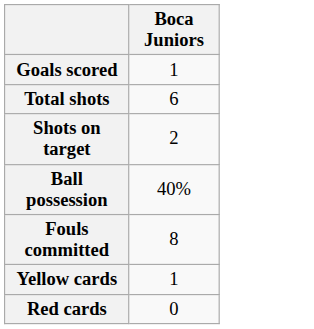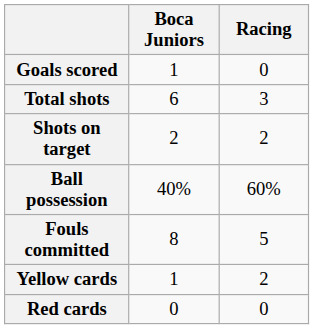 <table class="wikitable plainrowheaders" style="text-align:center">
 <tr>
 <th scope="col" style="width:100px"></th>
 <th scope="col" style="width:70px">Boca Juniors</th>
+<th scope="col" style="width:70px">Racing</th>
 </tr>
 <tr>
 <th scope=row>Goals scored</th>
 <td>1</td>
+<td>0</td>
 </tr>
 <tr>
 <th scope=row>Total shots</th>
 <td>6</td>
+<td>3</td>
 </tr>
 <tr>
 <th scope=row>Shots on target</th>
+<td>2</td>
 <td>2</td>
 </tr>
 <tr>
 <th scope=row>Ball possession</th>
 <td>40%</td>
+<td>60%</td>
 </tr>
 <tr>
 <th scope=row>Fouls committed</th>
 <td>8</td>
+<td>5</td>
 </tr>
 <tr>
 <th scope=row>Yellow cards</th>
 <td>1</td>
+<td>2</td>
 </tr>
 <tr>
 <th scope=row>Red cards</th>
 <td>0</td>
+<td>0</td>
 </tr>
 </table>
